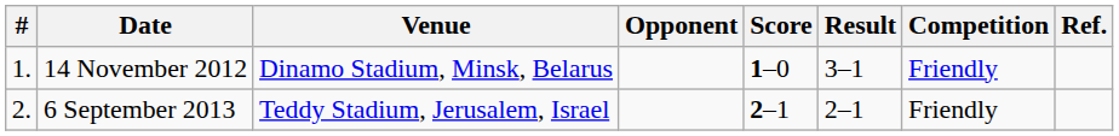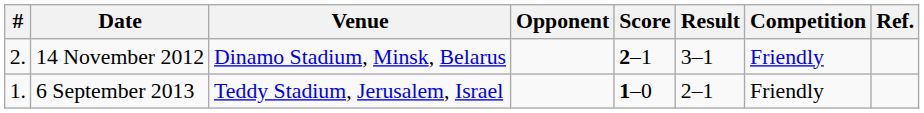 <table class="wikitable">
 <tr>
 <th>#</th>
 <th>Date</th>
 <th>Venue</th>
 <th>Opponent</th>
 <th>Score</th>
 <th>Result</th>
 <th>Competition</th>
 <th>Ref.</th>
 </tr>
 <tr>
-<td>1.</td>
+<td>2.</td>
 <td>14 November 2012</td>
 <td><a href='#'>Dinamo Stadium</a>, <a href='#'>Minsk</a>, <a href='#'>Belarus</a></td>
 <td></td>
-<td><strong>1</strong>–0</td>
+<td><strong>2</strong>–1</td>
 <td>3–1</td>
 <td><a href='#'>Friendly</a></td>
 <td></td>
 </tr>
 <tr>
-<td>2.</td>
+<td>1.</td>
 <td>6 September 2013</td>
 <td><a href='#'>Teddy Stadium</a>, <a href='#'>Jerusalem</a>, <a href='#'>Israel</a></td>
 <td></td>
-<td><strong>2</strong>–1</td>
+<td><strong>1</strong>–0</td>
 <td>2–1</td>
 <td>Friendly</td>
 <td></td>
 </tr>
 </table>
